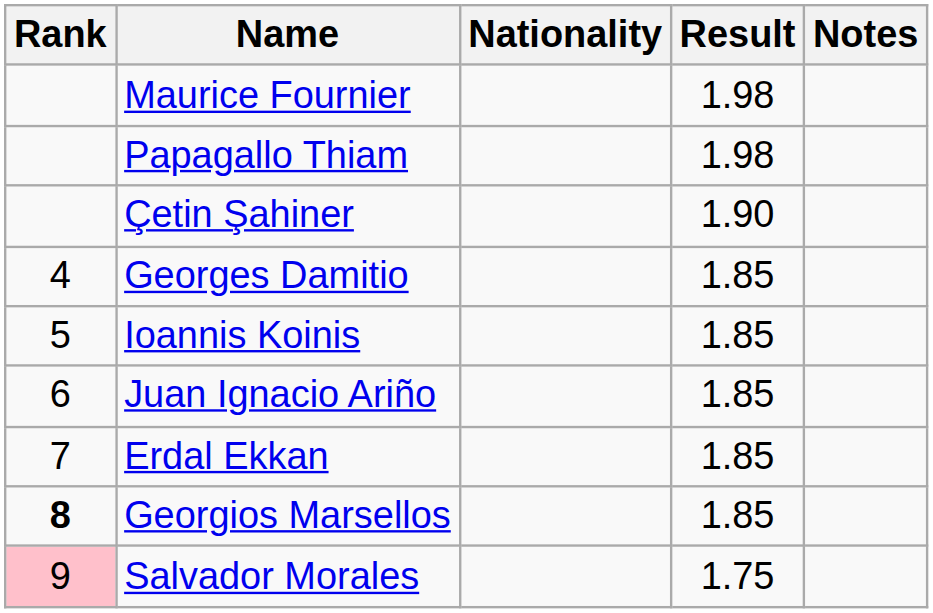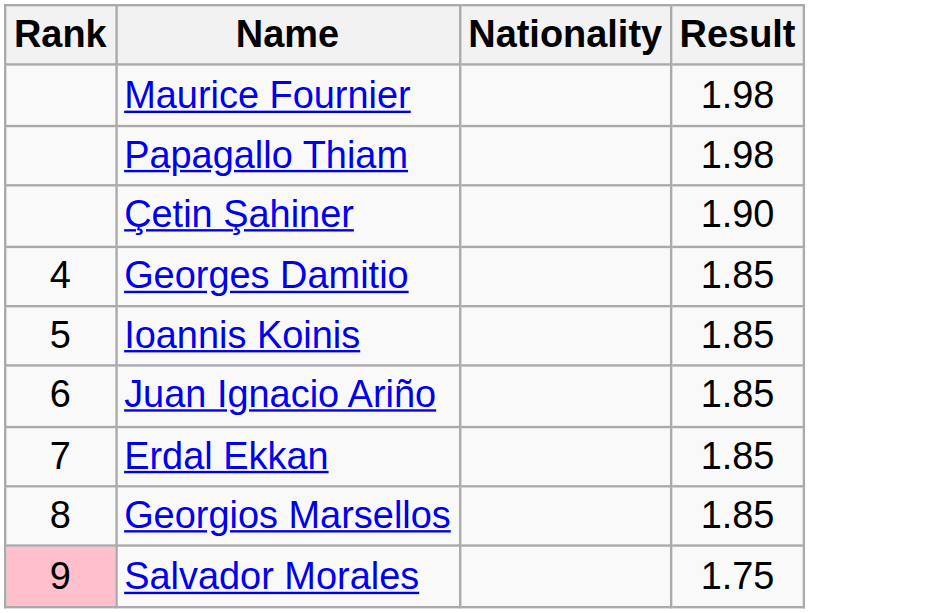 <table class="wikitable sortable" style="text-align:center">
 <tr>
 <th>Rank</th>
 <th>Name</th>
 <th>Nationality</th>
 <th>Result</th>
-<th>Notes</th>
 </tr>
 <tr>
 <td></td>
 <td align=left><a href='#'>Maurice Fournier</a></td>
 <td align=left></td>
 <td>1.98</td>
-<td></td>
 </tr>
 <tr>
 <td></td>
 <td align=left><a href='#'>Papagallo Thiam</a></td>
 <td align=left></td>
 <td>1.98</td>
-<td></td>
 </tr>
 <tr>
 <td></td>
 <td align=left><a href='#'>Çetin Şahiner</a></td>
 <td align=left></td>
 <td>1.90</td>
-<td></td>
 </tr>
 <tr>
 <td>4</td>
 <td align=left><a href='#'>Georges Damitio</a></td>
 <td align=left></td>
 <td>1.85</td>
-<td></td>
 </tr>
 <tr>
 <td>5</td>
 <td align=left><a href='#'>Ioannis Koinis</a></td>
 <td align=left></td>
 <td>1.85</td>
-<td></td>
 </tr>
 <tr>
 <td>6</td>
 <td align=left><a href='#'>Juan Ignacio Ariño</a></td>
 <td align=left></td>
 <td>1.85</td>
-<td></td>
 </tr>
 <tr>
 <td>7</td>
 <td align=left><a href='#'>Erdal Ekkan</a></td>
 <td align=left></td>
 <td>1.85</td>
-<td></td>
 </tr>
 <tr>
-<td><strong>8</strong></td>
+<td>8</td>
 <td align=left><a href='#'>Georgios Marsellos</a></td>
 <td align=left></td>
 <td>1.85</td>
-<td></td>
 </tr>
 <tr>
 <td style="background: pink;">9</td>
 <td align=left><a href='#'>Salvador Morales</a></td>
 <td align=left></td>
 <td>1.75</td>
-<td></td>
 </tr>
 </table>
